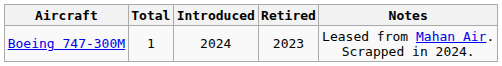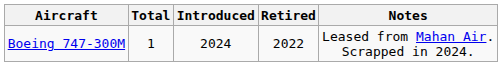 <table class="wikitable" style="margin:0.5em auto; text-align:center">
 <tr>
 <th>Aircraft</th>
 <th>Total</th>
 <th>Introduced</th>
 <th>Retired</th>
 <th>Notes</th>
 </tr>
 <tr>
 <td><a href='#'>Boeing 747-300M</a></td>
 <td>1</td>
 <td>2024</td>
-<td>2023</td>
+<td>2022</td>
 <td>Leased from <a href='#'>Mahan Air</a>.<br>Scrapped in 2024.</td>
 </tr>
 </table>
